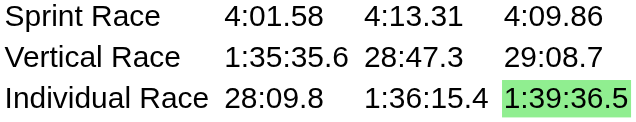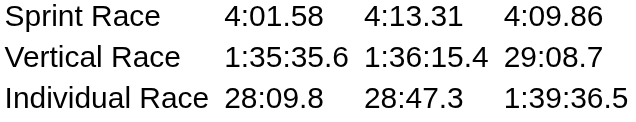 <table>
 <tr>
 <td>Sprint Race</td>
 <td></td>
 <td>4:01.58</td>
 <td></td>
 <td>4:13.31</td>
 <td></td>
 <td>4:09.86</td>
 </tr>
 <tr>
 <td>Vertical Race</td>
 <td></td>
 <td>1:35:35.6</td>
 <td></td>
-<td>28:47.3</td>
+<td>1:36:15.4</td>
 <td></td>
 <td>29:08.7</td>
 </tr>
 <tr>
 <td>Individual Race</td>
 <td></td>
 <td>28:09.8</td>
 <td></td>
-<td>1:36:15.4</td>
+<td>28:47.3</td>
 <td></td>
-<td style="background: lightgreen;">1:39:36.5</td>
+<td>1:39:36.5</td>
 </tr>
 </table>
